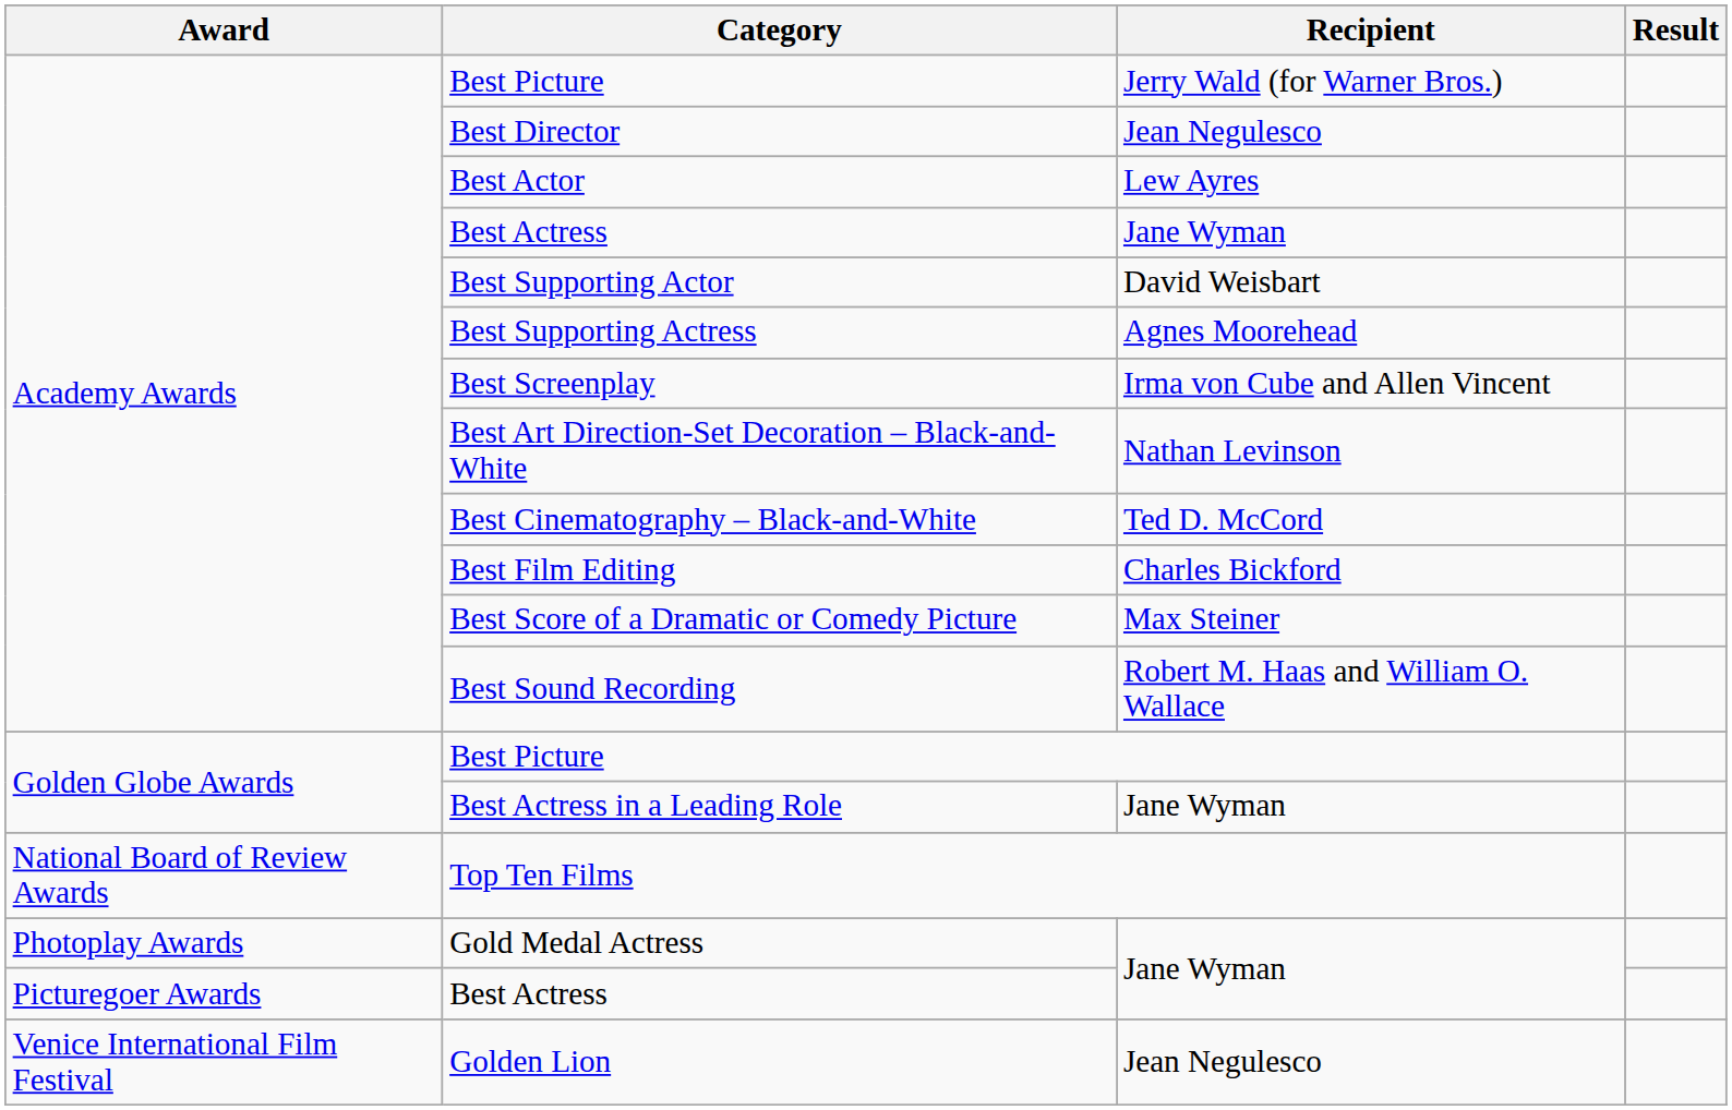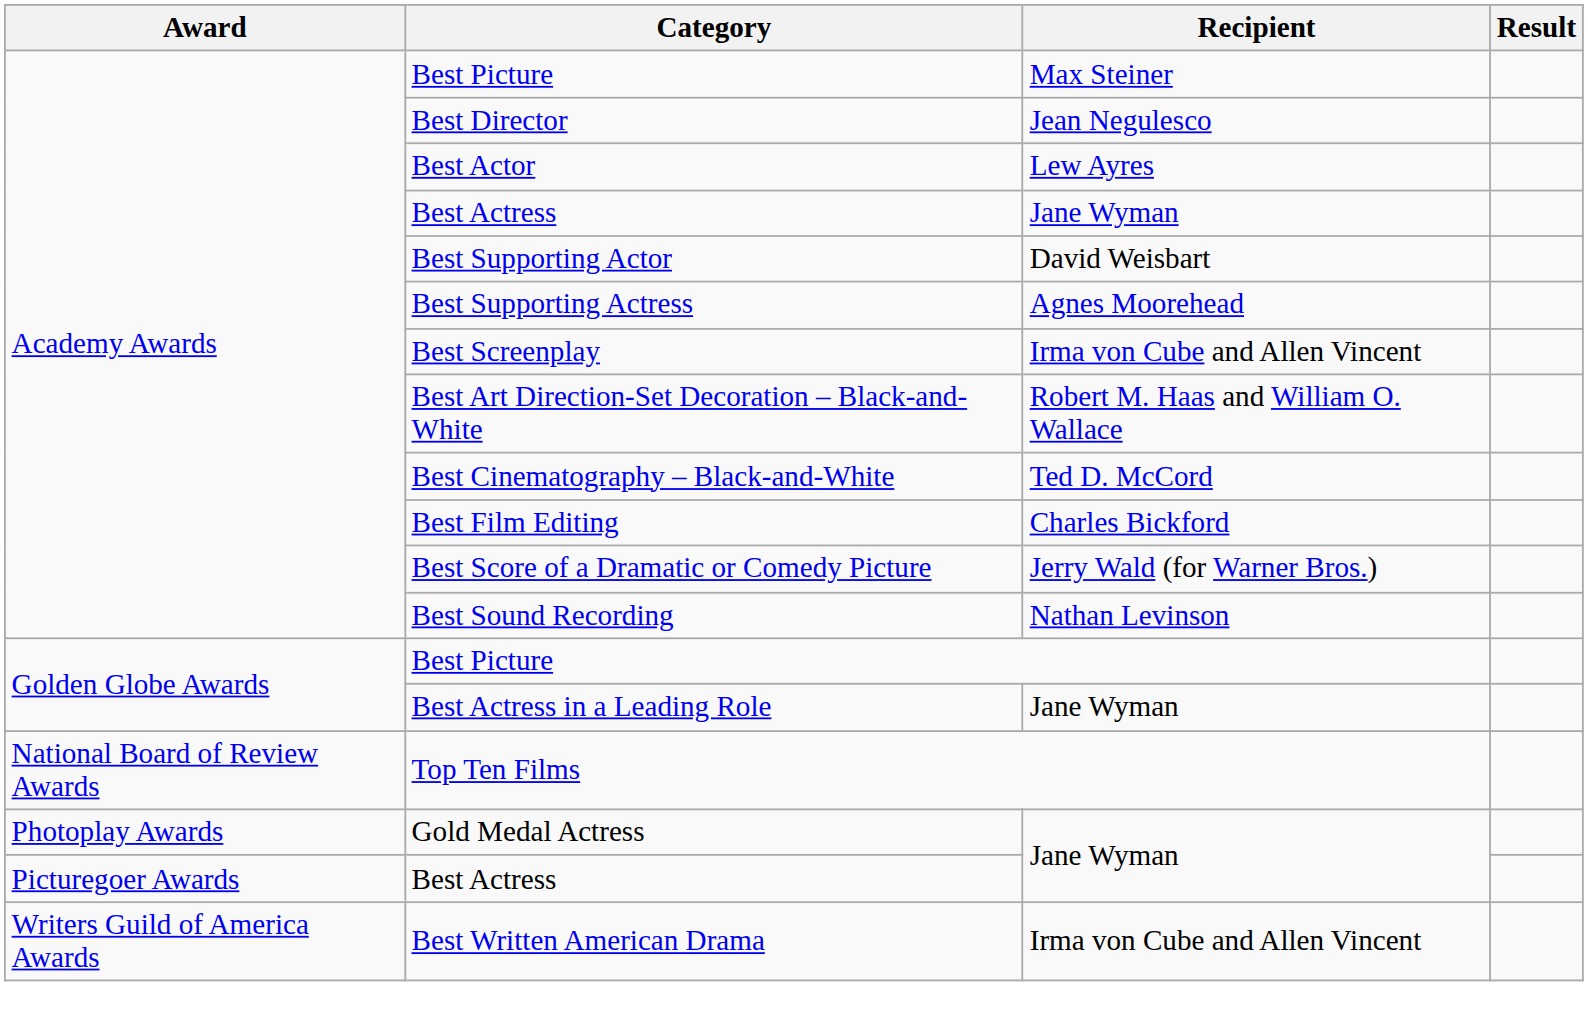 <table class="wikitable plainrowheaders sortable">
 <tr>
 <th>Award</th>
 <th>Category</th>
 <th>Recipient</th>
 <th>Result</th>
 </tr>
 <tr>
 <td rowspan="12"><a href='#'>Academy Awards</a></td>
 <td><a href='#'>Best Picture</a></td>
-<td><a href='#'>Jerry Wald</a> (for <a href='#'>Warner Bros.</a>)</td>
+<td><a href='#'>Max Steiner</a></td>
 <td></td>
 </tr>
 <tr>
 <td><a href='#'>Best Director</a></td>
 <td><a href='#'>Jean Negulesco</a></td>
 <td></td>
 </tr>
 <tr>
 <td><a href='#'>Best Actor</a></td>
 <td><a href='#'>Lew Ayres</a></td>
 <td></td>
 </tr>
 <tr>
 <td><a href='#'>Best Actress</a></td>
 <td><a href='#'>Jane Wyman</a></td>
 <td></td>
 </tr>
 <tr>
 <td><a href='#'>Best Supporting Actor</a></td>
 <td>David Weisbart</td>
 <td></td>
 </tr>
 <tr>
 <td><a href='#'>Best Supporting Actress</a></td>
 <td><a href='#'>Agnes Moorehead</a></td>
 <td></td>
 </tr>
 <tr>
 <td><a href='#'>Best Screenplay</a></td>
 <td><a href='#'>Irma von Cube</a> and Allen Vincent</td>
 <td></td>
 </tr>
 <tr>
 <td><a href='#'>Best Art Direction-Set Decoration – Black-and-White</a></td>
-<td><a href='#'>Nathan Levinson</a></td>
+<td><a href='#'>Robert M. Haas</a> and <a href='#'>William O. Wallace</a></td>
 <td></td>
 </tr>
 <tr>
 <td><a href='#'>Best Cinematography – Black-and-White</a></td>
 <td><a href='#'>Ted D. McCord</a></td>
 <td></td>
 </tr>
 <tr>
 <td><a href='#'>Best Film Editing</a></td>
 <td><a href='#'>Charles Bickford</a></td>
 <td></td>
 </tr>
 <tr>
 <td><a href='#'>Best Score of a Dramatic or Comedy Picture</a></td>
-<td><a href='#'>Max Steiner</a></td>
+<td><a href='#'>Jerry Wald</a> (for <a href='#'>Warner Bros.</a>)</td>
 <td></td>
 </tr>
 <tr>
 <td><a href='#'>Best Sound Recording</a></td>
-<td><a href='#'>Robert M. Haas</a> and <a href='#'>William O. Wallace</a></td>
+<td><a href='#'>Nathan Levinson</a></td>
 <td></td>
 </tr>
 <tr>
 <td rowspan="2"><a href='#'>Golden Globe Awards</a></td>
 <td colspan="2"><a href='#'>Best Picture</a></td>
 <td></td>
 </tr>
 <tr>
 <td><a href='#'>Best Actress in a Leading Role</a></td>
 <td>Jane Wyman</td>
 <td></td>
 </tr>
 <tr>
 <td><a href='#'>National Board of Review Awards</a></td>
 <td colspan="2"><a href='#'>Top Ten Films</a></td>
 <td></td>
 </tr>
 <tr>
 <td><a href='#'>Photoplay Awards</a></td>
 <td>Gold Medal Actress</td>
 <td rowspan="2">Jane Wyman</td>
 <td></td>
 </tr>
 <tr>
 <td><a href='#'>Picturegoer Awards</a></td>
 <td>Best Actress</td>
 <td></td>
 </tr>
 <tr>
-<td><a href='#'>Venice International Film Festival</a></td>
-<td><a href='#'>Golden Lion</a></td>
-<td>Jean Negulesco</td>
+<td><a href='#'>Writers Guild of America Awards</a></td>
+<td><a href='#'>Best Written American Drama</a></td>
+<td>Irma von Cube and Allen Vincent</td>
 <td></td>
 </tr>
 </table>
